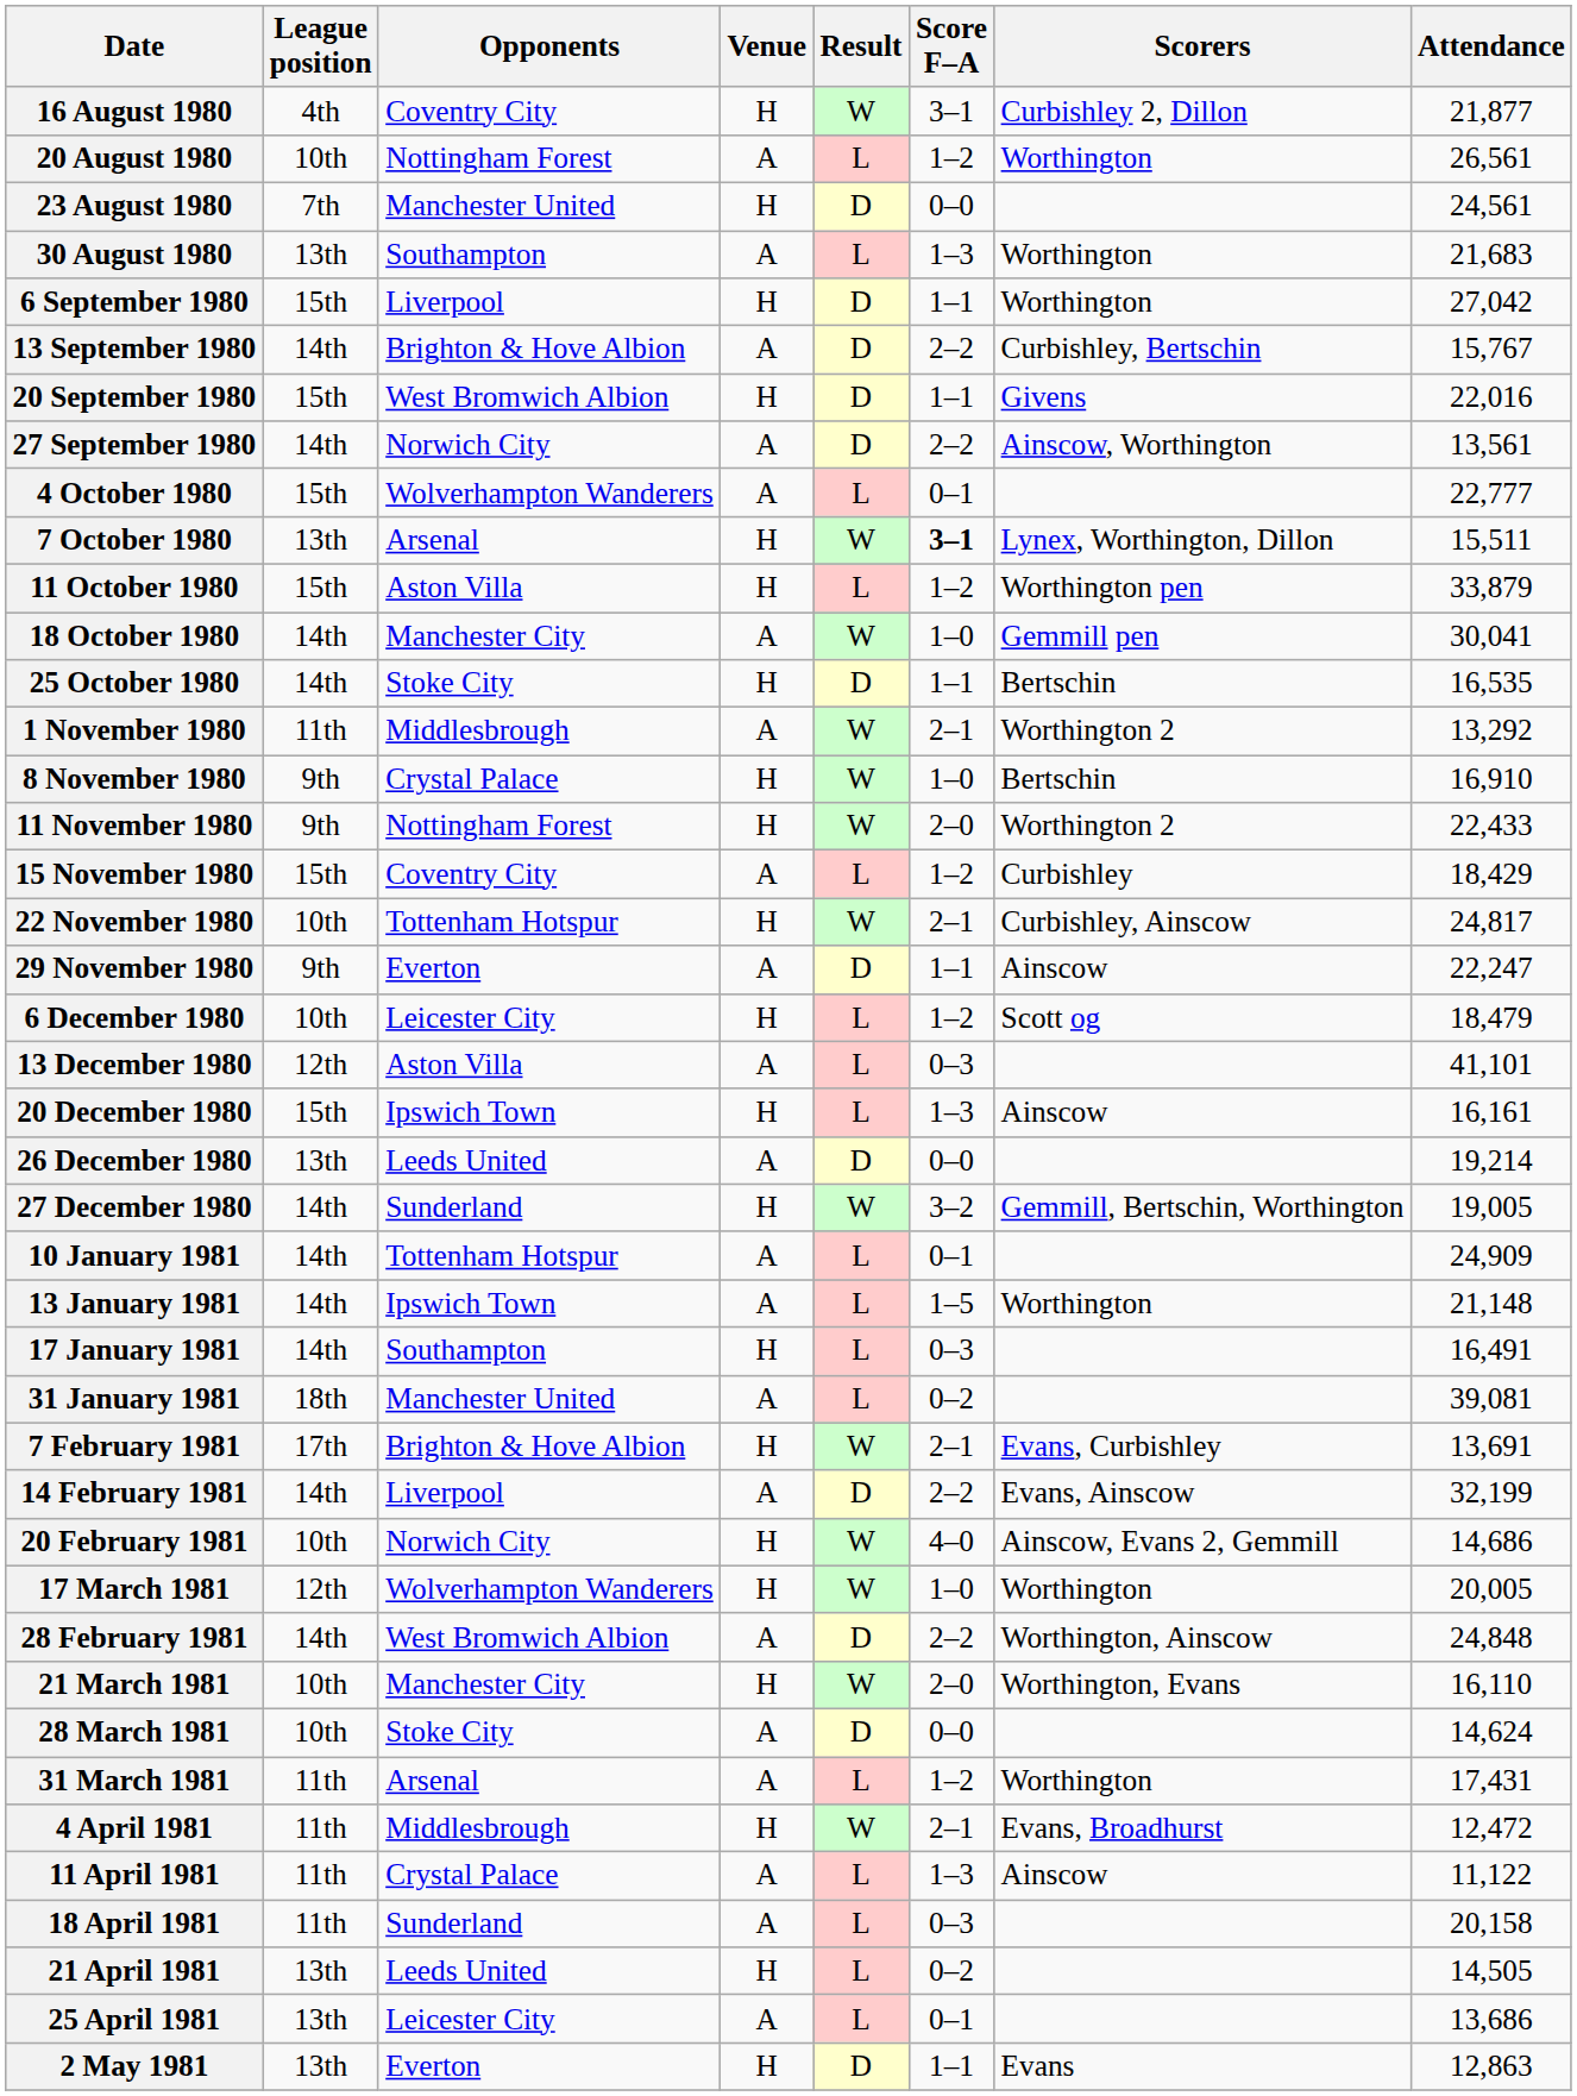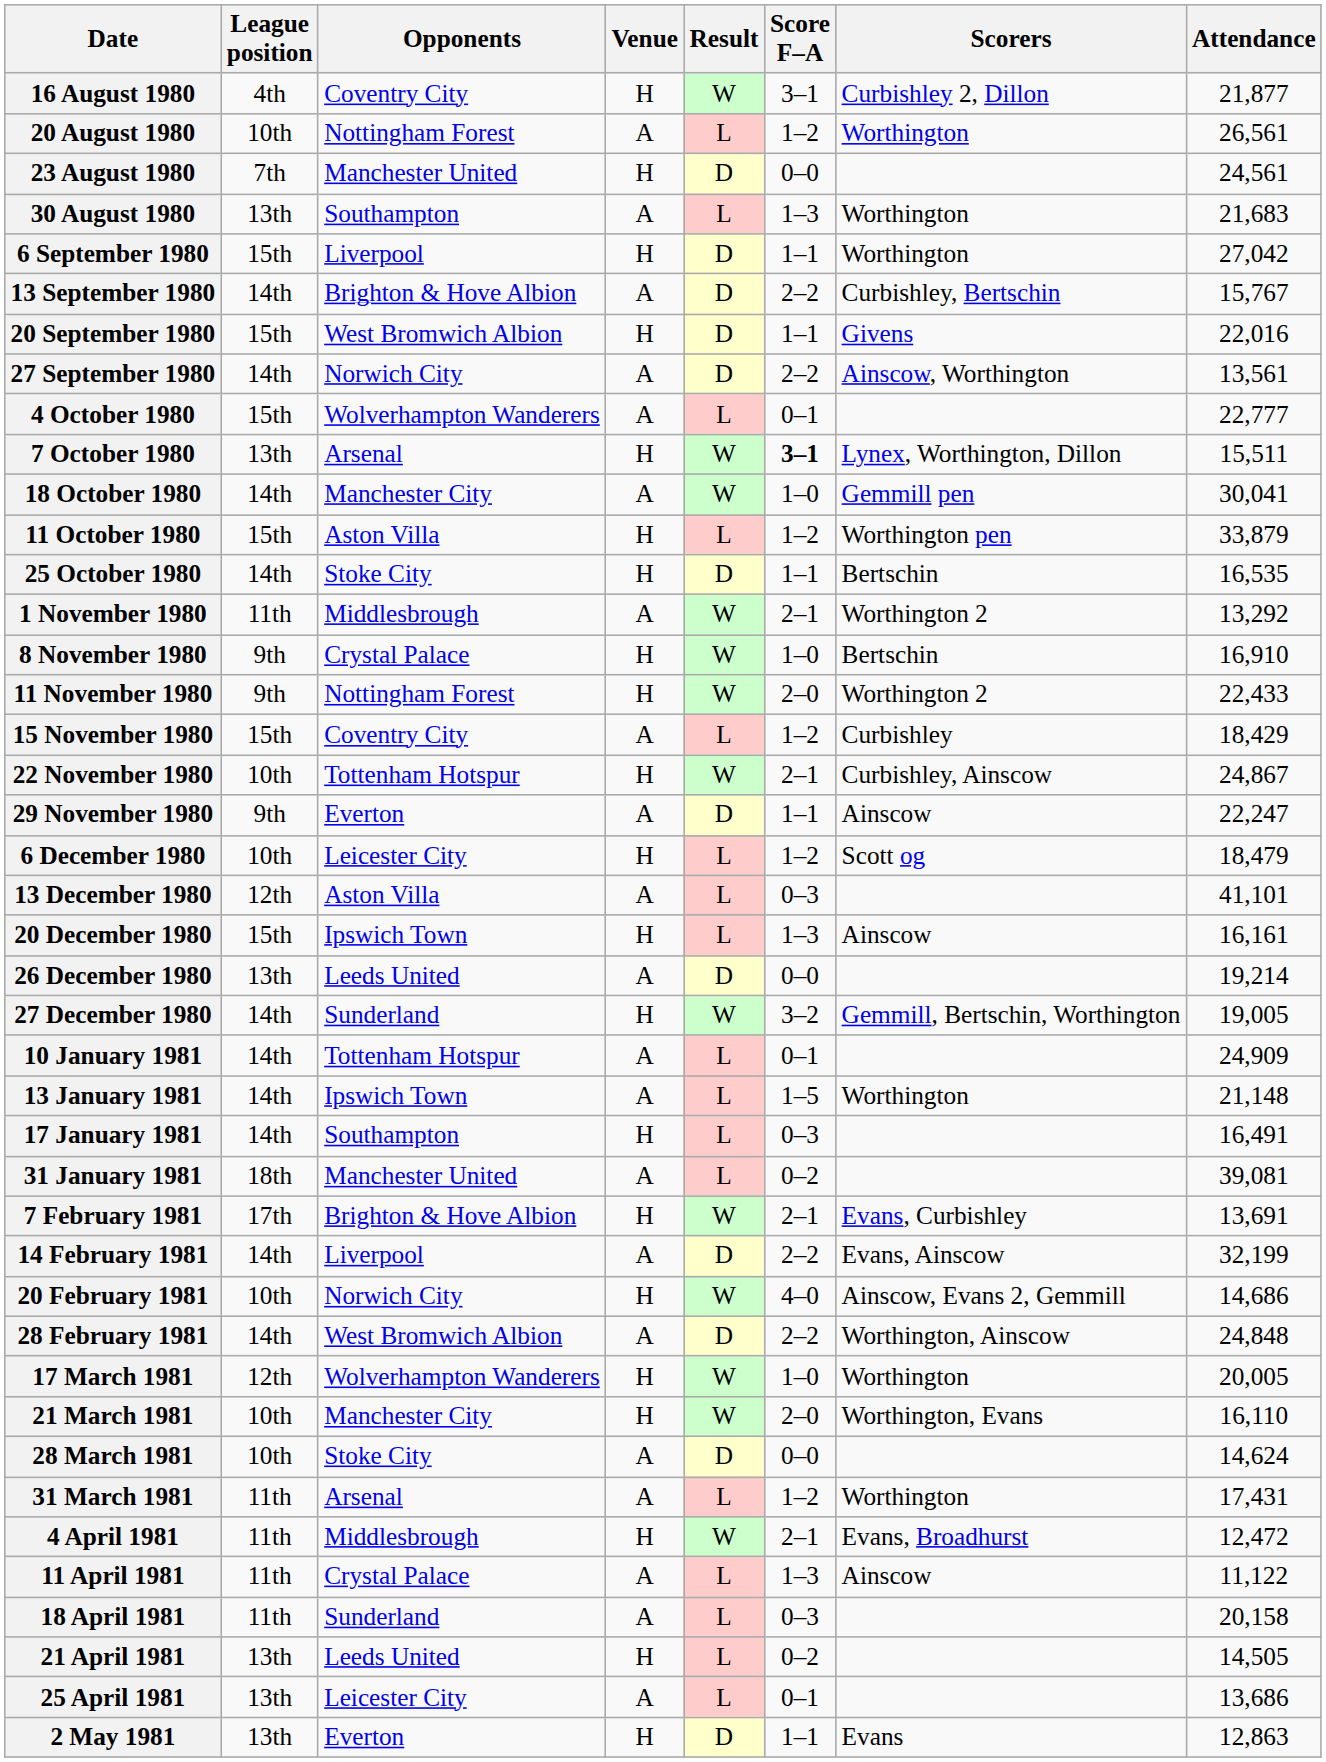 <table class="wikitable plainrowheaders" style="text-align:center">
 <tr>
 <th scope="col">Date</th>
 <th scope="col">League<br>position</th>
 <th scope="col">Opponents</th>
 <th scope="col">Venue</th>
 <th scope="col">Result</th>
 <th scope="col">Score<br>F–A</th>
 <th scope="col">Scorers</th>
 <th scope="col">Attendance</th>
 </tr>
 <tr>
 <th scope="row">16 August 1980</th>
 <td>4th</td>
 <td align="left"><a href='#'>Coventry City</a></td>
 <td>H</td>
 <td style="background:#cfc">W</td>
 <td>3–1</td>
 <td align="left"><a href='#'>Curbishley</a> 2, <a href='#'>Dillon</a></td>
 <td>21,877</td>
 </tr>
 <tr>
 <th scope="row">20 August 1980</th>
 <td>10th</td>
 <td align="left"><a href='#'>Nottingham Forest</a></td>
 <td>A</td>
 <td style="background:#fcc">L</td>
 <td>1–2</td>
 <td align="left"><a href='#'>Worthington</a></td>
 <td>26,561</td>
 </tr>
 <tr>
 <th scope="row">23 August 1980</th>
 <td>7th</td>
 <td align="left"><a href='#'>Manchester United</a></td>
 <td>H</td>
 <td style="background:#ffc">D</td>
 <td>0–0</td>
 <td></td>
 <td>24,561</td>
 </tr>
 <tr>
 <th scope="row">30 August 1980</th>
 <td>13th</td>
 <td align="left"><a href='#'>Southampton</a></td>
 <td>A</td>
 <td style="background:#fcc">L</td>
 <td>1–3</td>
 <td align="left">Worthington</td>
 <td>21,683</td>
 </tr>
 <tr>
 <th scope="row">6 September 1980</th>
 <td>15th</td>
 <td align="left"><a href='#'>Liverpool</a></td>
 <td>H</td>
 <td style="background:#ffc">D</td>
 <td>1–1</td>
 <td align="left">Worthington</td>
 <td>27,042</td>
 </tr>
 <tr>
 <th scope="row">13 September 1980</th>
 <td>14th</td>
 <td align="left"><a href='#'>Brighton & Hove Albion</a></td>
 <td>A</td>
 <td style="background:#ffc">D</td>
 <td>2–2</td>
 <td align="left">Curbishley, <a href='#'>Bertschin</a></td>
 <td>15,767</td>
 </tr>
 <tr>
 <th scope="row">20 September 1980</th>
 <td>15th</td>
 <td align="left"><a href='#'>West Bromwich Albion</a></td>
 <td>H</td>
 <td style="background:#ffc">D</td>
 <td>1–1</td>
 <td align="left"><a href='#'>Givens</a></td>
 <td>22,016</td>
 </tr>
 <tr>
 <th scope="row">27 September 1980</th>
 <td>14th</td>
 <td align="left"><a href='#'>Norwich City</a></td>
 <td>A</td>
 <td style="background:#ffc">D</td>
 <td>2–2</td>
 <td align="left"><a href='#'>Ainscow</a>, Worthington</td>
 <td>13,561</td>
 </tr>
 <tr>
 <th scope="row">4 October 1980</th>
 <td>15th</td>
 <td align="left"><a href='#'>Wolverhampton Wanderers</a></td>
 <td>A</td>
 <td style="background:#fcc">L</td>
 <td>0–1</td>
 <td></td>
 <td>22,777</td>
 </tr>
 <tr>
 <th scope="row">7 October 1980</th>
 <td>13th</td>
 <td align="left"><a href='#'>Arsenal</a></td>
 <td>H</td>
 <td style="background:#cfc">W</td>
 <td><strong>3–1</strong></td>
 <td align="left"><a href='#'>Lynex</a>, Worthington, Dillon</td>
 <td>15,511</td>
 </tr>
 <tr>
+<th scope="row">18 October 1980</th>
+<td>14th</td>
+<td align="left"><a href='#'>Manchester City</a></td>
+<td>A</td>
+<td style="background:#cfc">W</td>
+<td>1–0</td>
+<td align="left"><a href='#'>Gemmill</a> <a href='#'>pen</a></td>
+<td>30,041</td>
+</tr>
+<tr>
 <th scope="row">11 October 1980</th>
 <td>15th</td>
 <td align="left"><a href='#'>Aston Villa</a></td>
 <td>H</td>
 <td style="background:#fcc">L</td>
 <td>1–2</td>
 <td align="left">Worthington <a href='#'>pen</a></td>
 <td>33,879</td>
-</tr>
-<tr>
-<th scope="row">18 October 1980</th>
-<td>14th</td>
-<td align="left"><a href='#'>Manchester City</a></td>
-<td>A</td>
-<td style="background:#cfc">W</td>
-<td>1–0</td>
-<td align="left"><a href='#'>Gemmill</a> <a href='#'>pen</a></td>
-<td>30,041</td>
 </tr>
 <tr>
 <th scope="row">25 October 1980</th>
 <td>14th</td>
 <td align="left"><a href='#'>Stoke City</a></td>
 <td>H</td>
 <td style="background:#ffc">D</td>
 <td>1–1</td>
 <td align="left">Bertschin</td>
 <td>16,535</td>
 </tr>
 <tr>
 <th scope="row">1 November 1980</th>
 <td>11th</td>
 <td align="left"><a href='#'>Middlesbrough</a></td>
 <td>A</td>
 <td style="background:#cfc">W</td>
 <td>2–1</td>
 <td align="left">Worthington 2</td>
 <td>13,292</td>
 </tr>
 <tr>
 <th scope="row">8 November 1980</th>
 <td>9th</td>
 <td align="left"><a href='#'>Crystal Palace</a></td>
 <td>H</td>
 <td style="background:#cfc">W</td>
 <td>1–0</td>
 <td align="left">Bertschin</td>
 <td>16,910</td>
 </tr>
 <tr>
 <th scope="row">11 November 1980</th>
 <td>9th</td>
 <td align="left"><a href='#'>Nottingham Forest</a></td>
 <td>H</td>
 <td style="background:#cfc">W</td>
 <td>2–0</td>
 <td align="left">Worthington 2</td>
 <td>22,433</td>
 </tr>
 <tr>
 <th scope="row">15 November 1980</th>
 <td>15th</td>
 <td align="left"><a href='#'>Coventry City</a></td>
 <td>A</td>
 <td style="background:#fcc">L</td>
 <td>1–2</td>
 <td align="left">Curbishley</td>
 <td>18,429</td>
 </tr>
 <tr>
 <th scope="row">22 November 1980</th>
 <td>10th</td>
 <td align="left"><a href='#'>Tottenham Hotspur</a></td>
 <td>H</td>
 <td style="background:#cfc">W</td>
 <td>2–1</td>
 <td align="left">Curbishley, Ainscow</td>
-<td>24,817</td>
+<td>24,867</td>
 </tr>
 <tr>
 <th scope="row">29 November 1980</th>
 <td>9th</td>
 <td align="left"><a href='#'>Everton</a></td>
 <td>A</td>
 <td style="background:#ffc">D</td>
 <td>1–1</td>
 <td align="left">Ainscow</td>
 <td>22,247</td>
 </tr>
 <tr>
 <th scope="row">6 December 1980</th>
 <td>10th</td>
 <td align="left"><a href='#'>Leicester City</a></td>
 <td>H</td>
 <td style="background:#fcc">L</td>
 <td>1–2</td>
 <td align="left">Scott <a href='#'>og</a></td>
 <td>18,479</td>
 </tr>
 <tr>
 <th scope="row">13 December 1980</th>
 <td>12th</td>
 <td align="left"><a href='#'>Aston Villa</a></td>
 <td>A</td>
 <td style="background:#fcc">L</td>
 <td>0–3</td>
 <td></td>
 <td>41,101</td>
 </tr>
 <tr>
 <th scope="row">20 December 1980</th>
 <td>15th</td>
 <td align="left"><a href='#'>Ipswich Town</a></td>
 <td>H</td>
 <td style="background:#fcc">L</td>
 <td>1–3</td>
 <td align="left">Ainscow</td>
 <td>16,161</td>
 </tr>
 <tr>
 <th scope="row">26 December 1980</th>
 <td>13th</td>
 <td align="left"><a href='#'>Leeds United</a></td>
 <td>A</td>
 <td style="background:#ffc">D</td>
 <td>0–0</td>
 <td></td>
 <td>19,214</td>
 </tr>
 <tr>
 <th scope="row">27 December 1980</th>
 <td>14th</td>
 <td align="left"><a href='#'>Sunderland</a></td>
 <td>H</td>
 <td style="background:#cfc">W</td>
 <td>3–2</td>
 <td align="left"><a href='#'>Gemmill</a>, Bertschin, Worthington</td>
 <td>19,005</td>
 </tr>
 <tr>
 <th scope="row">10 January 1981</th>
 <td>14th</td>
 <td align="left"><a href='#'>Tottenham Hotspur</a></td>
 <td>A</td>
 <td style="background:#fcc">L</td>
 <td>0–1</td>
 <td></td>
 <td>24,909</td>
 </tr>
 <tr>
 <th scope="row">13 January 1981</th>
 <td>14th</td>
 <td align="left"><a href='#'>Ipswich Town</a></td>
 <td>A</td>
 <td style="background:#fcc">L</td>
 <td>1–5</td>
 <td align="left">Worthington</td>
 <td>21,148</td>
 </tr>
 <tr>
 <th scope="row">17 January 1981</th>
 <td>14th</td>
 <td align="left"><a href='#'>Southampton</a></td>
 <td>H</td>
 <td style="background:#fcc">L</td>
 <td>0–3</td>
 <td></td>
 <td>16,491</td>
 </tr>
 <tr>
 <th scope="row">31 January 1981</th>
 <td>18th</td>
 <td align="left"><a href='#'>Manchester United</a></td>
 <td>A</td>
 <td style="background:#fcc">L</td>
 <td>0–2</td>
 <td></td>
 <td>39,081</td>
 </tr>
 <tr>
 <th scope="row">7 February 1981</th>
 <td>17th</td>
 <td align="left"><a href='#'>Brighton & Hove Albion</a></td>
 <td>H</td>
 <td style="background:#cfc">W</td>
 <td>2–1</td>
 <td align="left"><a href='#'>Evans</a>, Curbishley</td>
 <td>13,691</td>
 </tr>
 <tr>
 <th scope="row">14 February 1981</th>
 <td>14th</td>
 <td align="left"><a href='#'>Liverpool</a></td>
 <td>A</td>
 <td style="background:#ffc">D</td>
 <td>2–2</td>
 <td align="left">Evans, Ainscow</td>
 <td>32,199</td>
 </tr>
 <tr>
 <th scope="row">20 February 1981</th>
 <td>10th</td>
 <td align="left"><a href='#'>Norwich City</a></td>
 <td>H</td>
 <td style="background:#cfc">W</td>
 <td>4–0</td>
 <td align="left">Ainscow, Evans 2, Gemmill</td>
 <td>14,686</td>
 </tr>
 <tr>
+<th scope="row">28 February 1981</th>
+<td>14th</td>
+<td align="left"><a href='#'>West Bromwich Albion</a></td>
+<td>A</td>
+<td style="background:#ffc">D</td>
+<td>2–2</td>
+<td align="left">Worthington, Ainscow</td>
+<td>24,848</td>
+</tr>
+<tr>
 <th scope="row">17 March 1981</th>
 <td>12th</td>
 <td align="left"><a href='#'>Wolverhampton Wanderers</a></td>
 <td>H</td>
 <td style="background:#cfc">W</td>
 <td>1–0</td>
 <td align="left">Worthington</td>
 <td>20,005</td>
-</tr>
-<tr>
-<th scope="row">28 February 1981</th>
-<td>14th</td>
-<td align="left"><a href='#'>West Bromwich Albion</a></td>
-<td>A</td>
-<td style="background:#ffc">D</td>
-<td>2–2</td>
-<td align="left">Worthington, Ainscow</td>
-<td>24,848</td>
 </tr>
 <tr>
 <th scope="row">21 March 1981</th>
 <td>10th</td>
 <td align="left"><a href='#'>Manchester City</a></td>
 <td>H</td>
 <td style="background:#cfc">W</td>
 <td>2–0</td>
 <td align="left">Worthington, Evans</td>
 <td>16,110</td>
 </tr>
 <tr>
 <th scope="row">28 March 1981</th>
 <td>10th</td>
 <td align="left"><a href='#'>Stoke City</a></td>
 <td>A</td>
 <td style="background:#ffc">D</td>
 <td>0–0</td>
 <td></td>
 <td>14,624</td>
 </tr>
 <tr>
 <th scope="row">31 March 1981</th>
 <td>11th</td>
 <td align="left"><a href='#'>Arsenal</a></td>
 <td>A</td>
 <td style="background:#fcc">L</td>
 <td>1–2</td>
 <td align="left">Worthington</td>
 <td>17,431</td>
 </tr>
 <tr>
 <th scope="row">4 April 1981</th>
 <td>11th</td>
 <td align="left"><a href='#'>Middlesbrough</a></td>
 <td>H</td>
 <td style="background:#cfc">W</td>
 <td>2–1</td>
 <td align="left">Evans, <a href='#'>Broadhurst</a></td>
 <td>12,472</td>
 </tr>
 <tr>
 <th scope="row">11 April 1981</th>
 <td>11th</td>
 <td align="left"><a href='#'>Crystal Palace</a></td>
 <td>A</td>
 <td style="background:#fcc">L</td>
 <td>1–3</td>
 <td align="left">Ainscow</td>
 <td>11,122</td>
 </tr>
 <tr>
 <th scope="row">18 April 1981</th>
 <td>11th</td>
 <td align="left"><a href='#'>Sunderland</a></td>
 <td>A</td>
 <td style="background:#fcc">L</td>
 <td>0–3</td>
 <td></td>
 <td>20,158</td>
 </tr>
 <tr>
 <th scope="row">21 April 1981</th>
 <td>13th</td>
 <td align="left"><a href='#'>Leeds United</a></td>
 <td>H</td>
 <td style="background:#fcc">L</td>
 <td>0–2</td>
 <td></td>
 <td>14,505</td>
 </tr>
 <tr>
 <th scope="row">25 April 1981</th>
 <td>13th</td>
 <td align="left"><a href='#'>Leicester City</a></td>
 <td>A</td>
 <td style="background:#fcc">L</td>
 <td>0–1</td>
 <td></td>
 <td>13,686</td>
 </tr>
 <tr>
 <th scope="row">2 May 1981</th>
 <td>13th</td>
 <td align="left"><a href='#'>Everton</a></td>
 <td>H</td>
 <td style="background:#ffc">D</td>
 <td>1–1</td>
 <td align="left">Evans</td>
 <td>12,863</td>
 </tr>
 </table>
